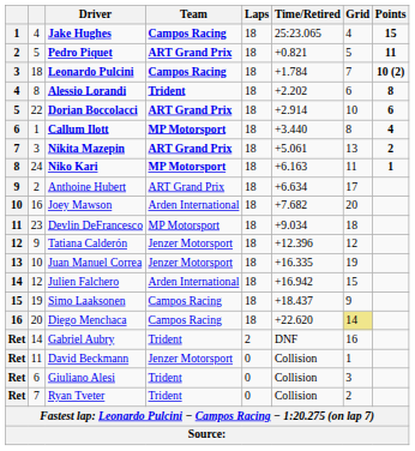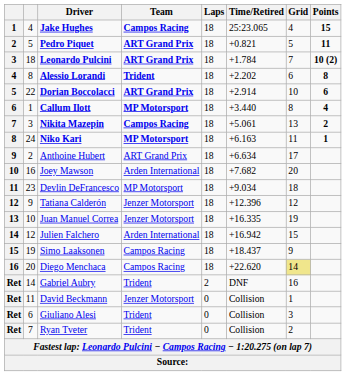 <table class="wikitable" style="font-size: 85%;">
 <tr>
 <th></th>
 <th></th>
 <th>Driver</th>
 <th>Team</th>
 <th>Laps</th>
 <th>Time/Retired</th>
 <th>Grid</th>
 <th>Points</th>
 </tr>
 <tr>
 <th>1</th>
 <td align="center">4</td>
 <td><strong> <a href='#'>Jake Hughes</a></strong></td>
 <td><strong><a href='#'>Campos Racing</a></strong></td>
 <td>18</td>
 <td>25:23.065</td>
 <td>4</td>
 <td align="center"><strong>15</strong></td>
 </tr>
 <tr>
 <th>2</th>
 <td align="center">5</td>
 <td><strong> <a href='#'>Pedro Piquet</a></strong></td>
 <td><strong><a href='#'>ART Grand Prix</a></strong></td>
 <td>18</td>
 <td>+0.821</td>
 <td>5</td>
 <td align="center"><strong>11</strong></td>
 </tr>
 <tr>
 <th>3</th>
 <td align="center">18</td>
 <td><strong> <a href='#'>Leonardo Pulcini</a></strong></td>
-<td><strong><a href='#'>Campos Racing</a></strong></td>
+<td><strong><a href='#'>ART Grand Prix</a></strong></td>
 <td>18</td>
 <td>+1.784</td>
 <td>7</td>
 <td align="center"><strong>10 (2)</strong></td>
 </tr>
 <tr>
 <th>4</th>
 <td align="center">8</td>
 <td><strong> <a href='#'>Alessio Lorandi</a></strong></td>
 <td><strong><a href='#'>Trident</a></strong></td>
 <td>18</td>
 <td>+2.202</td>
 <td>6</td>
 <td align="center"><strong>8</strong></td>
 </tr>
 <tr>
 <th>5</th>
 <td align="center">22</td>
 <td><strong> <a href='#'>Dorian Boccolacci</a></strong></td>
 <td><strong><a href='#'>ART Grand Prix</a></strong></td>
 <td>18</td>
 <td>+2.914</td>
 <td>10</td>
 <td align="center"><strong>6</strong></td>
 </tr>
 <tr>
 <th>6</th>
 <td align="center">1</td>
 <td><strong> <a href='#'>Callum Ilott</a></strong></td>
 <td><strong><a href='#'>MP Motorsport</a></strong></td>
 <td>18</td>
 <td>+3.440</td>
 <td>8</td>
 <td align="center"><strong>4</strong></td>
 </tr>
 <tr>
 <th>7</th>
 <td align="center">3</td>
 <td><strong> <a href='#'>Nikita Mazepin</a></strong></td>
-<td><strong><a href='#'>ART Grand Prix</a></strong></td>
+<td><strong><a href='#'>Campos Racing</a></strong></td>
 <td>18</td>
 <td>+5.061</td>
 <td>13</td>
 <td align="center"><strong>2</strong></td>
 </tr>
 <tr>
 <th>8</th>
 <td align="center">24</td>
 <td><strong> <a href='#'>Niko Kari</a></strong></td>
 <td><strong><a href='#'>MP Motorsport</a></strong></td>
 <td>18</td>
 <td>+6.163</td>
 <td>11</td>
 <td align="center"><strong>1</strong></td>
 </tr>
 <tr>
 <th>9</th>
 <td align="center">2</td>
 <td> <a href='#'>Anthoine Hubert</a></td>
 <td><a href='#'>ART Grand Prix</a></td>
 <td>18</td>
 <td>+6.634</td>
 <td>17</td>
 <td></td>
 </tr>
 <tr>
 <th>10</th>
 <td align="center">16</td>
 <td> <a href='#'>Joey Mawson</a></td>
 <td><a href='#'>Arden International</a></td>
 <td>18</td>
 <td>+7.682</td>
 <td>20</td>
 <td></td>
 </tr>
 <tr>
 <th>11</th>
 <td align="center">23</td>
 <td> <a href='#'>Devlin DeFrancesco</a></td>
 <td><a href='#'>MP Motorsport</a></td>
 <td>18</td>
 <td>+9.034</td>
 <td>18</td>
 <td></td>
 </tr>
 <tr>
 <th>12</th>
 <td align="center">9</td>
 <td> <a href='#'>Tatiana Calderón</a></td>
 <td><a href='#'>Jenzer Motorsport</a></td>
 <td>18</td>
 <td>+12.396</td>
 <td>12</td>
 <td></td>
 </tr>
 <tr>
 <th>13</th>
 <td align="center">10</td>
 <td> <a href='#'>Juan Manuel Correa</a></td>
 <td><a href='#'>Jenzer Motorsport</a></td>
 <td>18</td>
 <td>+16.335</td>
 <td>19</td>
 <td></td>
 </tr>
 <tr>
 <th>14</th>
 <td align="center">12</td>
 <td> <a href='#'>Julien Falchero</a></td>
 <td><a href='#'>Arden International</a></td>
 <td>18</td>
 <td>+16.942</td>
 <td>15</td>
 <td></td>
 </tr>
 <tr>
 <th>15</th>
 <td align="center">19</td>
 <td> <a href='#'>Simo Laaksonen</a></td>
 <td><a href='#'>Campos Racing</a></td>
 <td>18</td>
 <td>+18.437</td>
 <td>9</td>
 <td></td>
 </tr>
 <tr>
 <th>16</th>
 <td align="center">20</td>
 <td> <a href='#'>Diego Menchaca</a></td>
 <td><a href='#'>Campos Racing</a></td>
 <td>18</td>
 <td>+22.620</td>
 <td style="background: khaki;">14</td>
 <td></td>
 </tr>
 <tr>
 <th>Ret</th>
 <td align="center">14</td>
 <td> <a href='#'>Gabriel Aubry</a></td>
 <td><a href='#'>Trident</a></td>
 <td>2</td>
 <td>DNF</td>
 <td>16</td>
 <td></td>
 </tr>
 <tr>
 <th>Ret</th>
 <td align="center">11</td>
 <td> <a href='#'>David Beckmann</a></td>
 <td><a href='#'>Jenzer Motorsport</a></td>
 <td>0</td>
 <td>Collision</td>
 <td>1</td>
 <td></td>
 </tr>
 <tr>
 <th>Ret</th>
 <td align="center">6</td>
 <td> <a href='#'>Giuliano Alesi</a></td>
 <td><a href='#'>Trident</a></td>
 <td>0</td>
 <td>Collision</td>
 <td>3</td>
 <td></td>
 </tr>
 <tr>
 <th>Ret</th>
 <td align="center">7</td>
 <td> <a href='#'>Ryan Tveter</a></td>
 <td><a href='#'>Trident</a></td>
 <td>0</td>
 <td>Collision</td>
 <td>2</td>
 <td></td>
 </tr>
 <tr>
 <th colspan="8"><em>Fastest lap: <strong><a href='#'>Leonardo Pulcini</a> − <a href='#'>Campos Racing</a> − 1:20.275 (on lap 7)<strong><em></th>
 </tr>
 <tr>
 <th colspan="8">Source:</th>
 </tr>
 </table>
